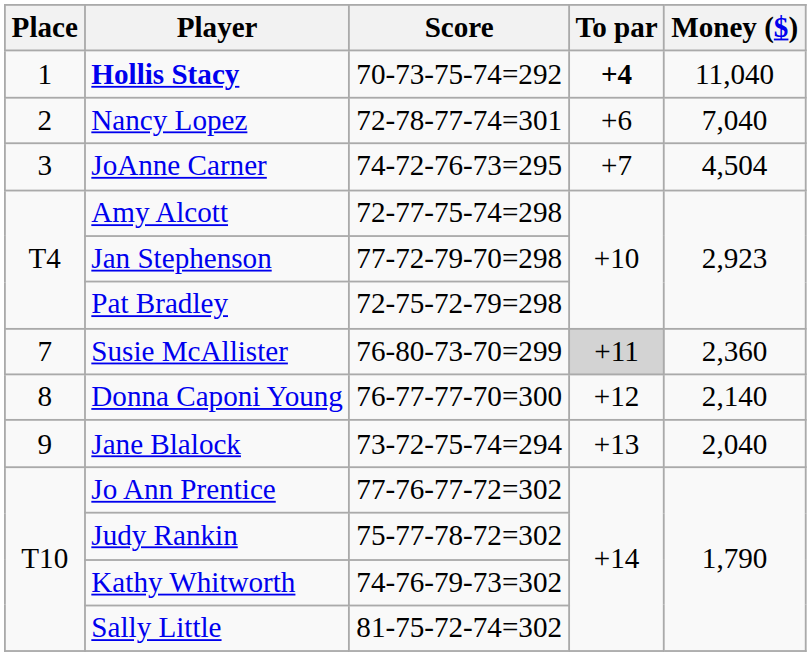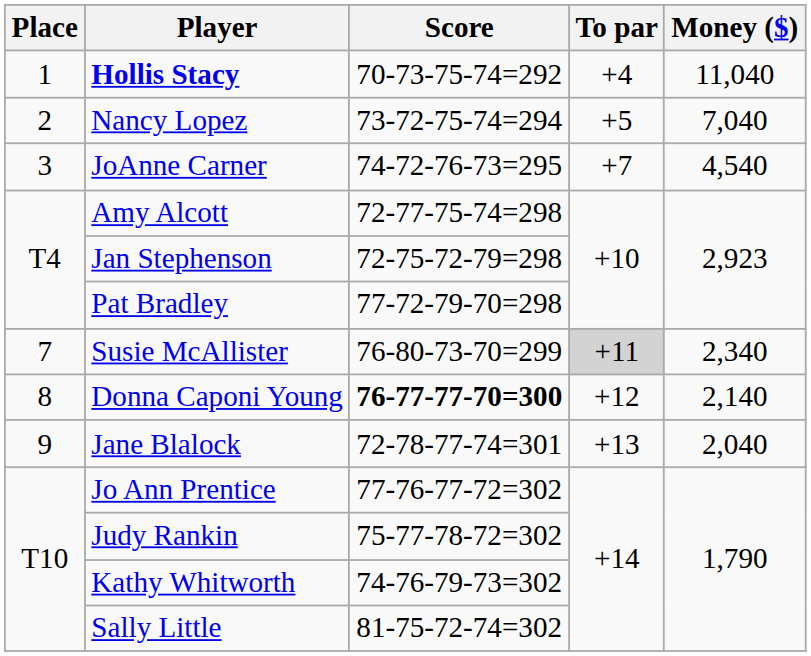 <table class="wikitable">
 <tr>
 <th>Place</th>
 <th>Player</th>
 <th>Score</th>
 <th>To par</th>
 <th>Money (<a href='#'>$</a>)</th>
 </tr>
 <tr>
 <td align=center>1</td>
 <td> <strong><a href='#'>Hollis Stacy</a></strong></td>
 <td>70-73-75-74=292</td>
-<td align=center><strong>+4</strong></td>
+<td align=center>+4</td>
 <td align=center>11,040</td>
 </tr>
 <tr>
 <td align=center>2</td>
 <td> <a href='#'>Nancy Lopez</a></td>
-<td>72-78-77-74=301</td>
-<td align=center>+6</td>
+<td>73-72-75-74=294</td>
+<td align=center>+5</td>
 <td align=center>7,040</td>
 </tr>
 <tr>
 <td align=center>3</td>
 <td> <a href='#'>JoAnne Carner</a></td>
 <td>74-72-76-73=295</td>
 <td align=center>+7</td>
-<td align=center>4,504</td>
+<td align=center>4,540</td>
 </tr>
 <tr>
 <td align=center rowspan=3>T4</td>
 <td> <a href='#'>Amy Alcott</a></td>
 <td>72-77-75-74=298</td>
 <td align=center rowspan=3>+10</td>
 <td align=center rowspan=3>2,923</td>
 </tr>
 <tr>
 <td> <a href='#'>Jan Stephenson</a></td>
-<td>77-72-79-70=298</td>
+<td>72-75-72-79=298</td>
 </tr>
 <tr>
 <td> <a href='#'>Pat Bradley</a></td>
-<td>72-75-72-79=298</td>
+<td>77-72-79-70=298</td>
 </tr>
 <tr>
 <td align=center>7</td>
 <td> <a href='#'>Susie McAllister</a></td>
 <td>76-80-73-70=299</td>
 <td align=center style="background: lightgrey;">+11</td>
-<td align=center>2,360</td>
+<td align=center>2,340</td>
 </tr>
 <tr>
 <td align=center>8</td>
 <td> <a href='#'>Donna Caponi Young</a></td>
-<td>76-77-77-70=300</td>
+<td><strong>76-77-77-70=300</strong></td>
 <td align=center>+12</td>
 <td align=center>2,140</td>
 </tr>
 <tr>
 <td align=center>9</td>
 <td> <a href='#'>Jane Blalock</a></td>
-<td>73-72-75-74=294</td>
+<td>72-78-77-74=301</td>
 <td align=center>+13</td>
 <td align=center>2,040</td>
 </tr>
 <tr>
 <td align=center rowspan=4>T10</td>
 <td> <a href='#'>Jo Ann Prentice</a></td>
 <td>77-76-77-72=302</td>
 <td align=center rowspan=4>+14</td>
 <td align=center rowspan=4>1,790</td>
 </tr>
 <tr>
 <td> <a href='#'>Judy Rankin</a></td>
 <td>75-77-78-72=302</td>
 </tr>
 <tr>
 <td> <a href='#'>Kathy Whitworth</a></td>
 <td>74-76-79-73=302</td>
 </tr>
 <tr>
 <td> <a href='#'>Sally Little</a></td>
 <td>81-75-72-74=302</td>
 </tr>
 </table>
